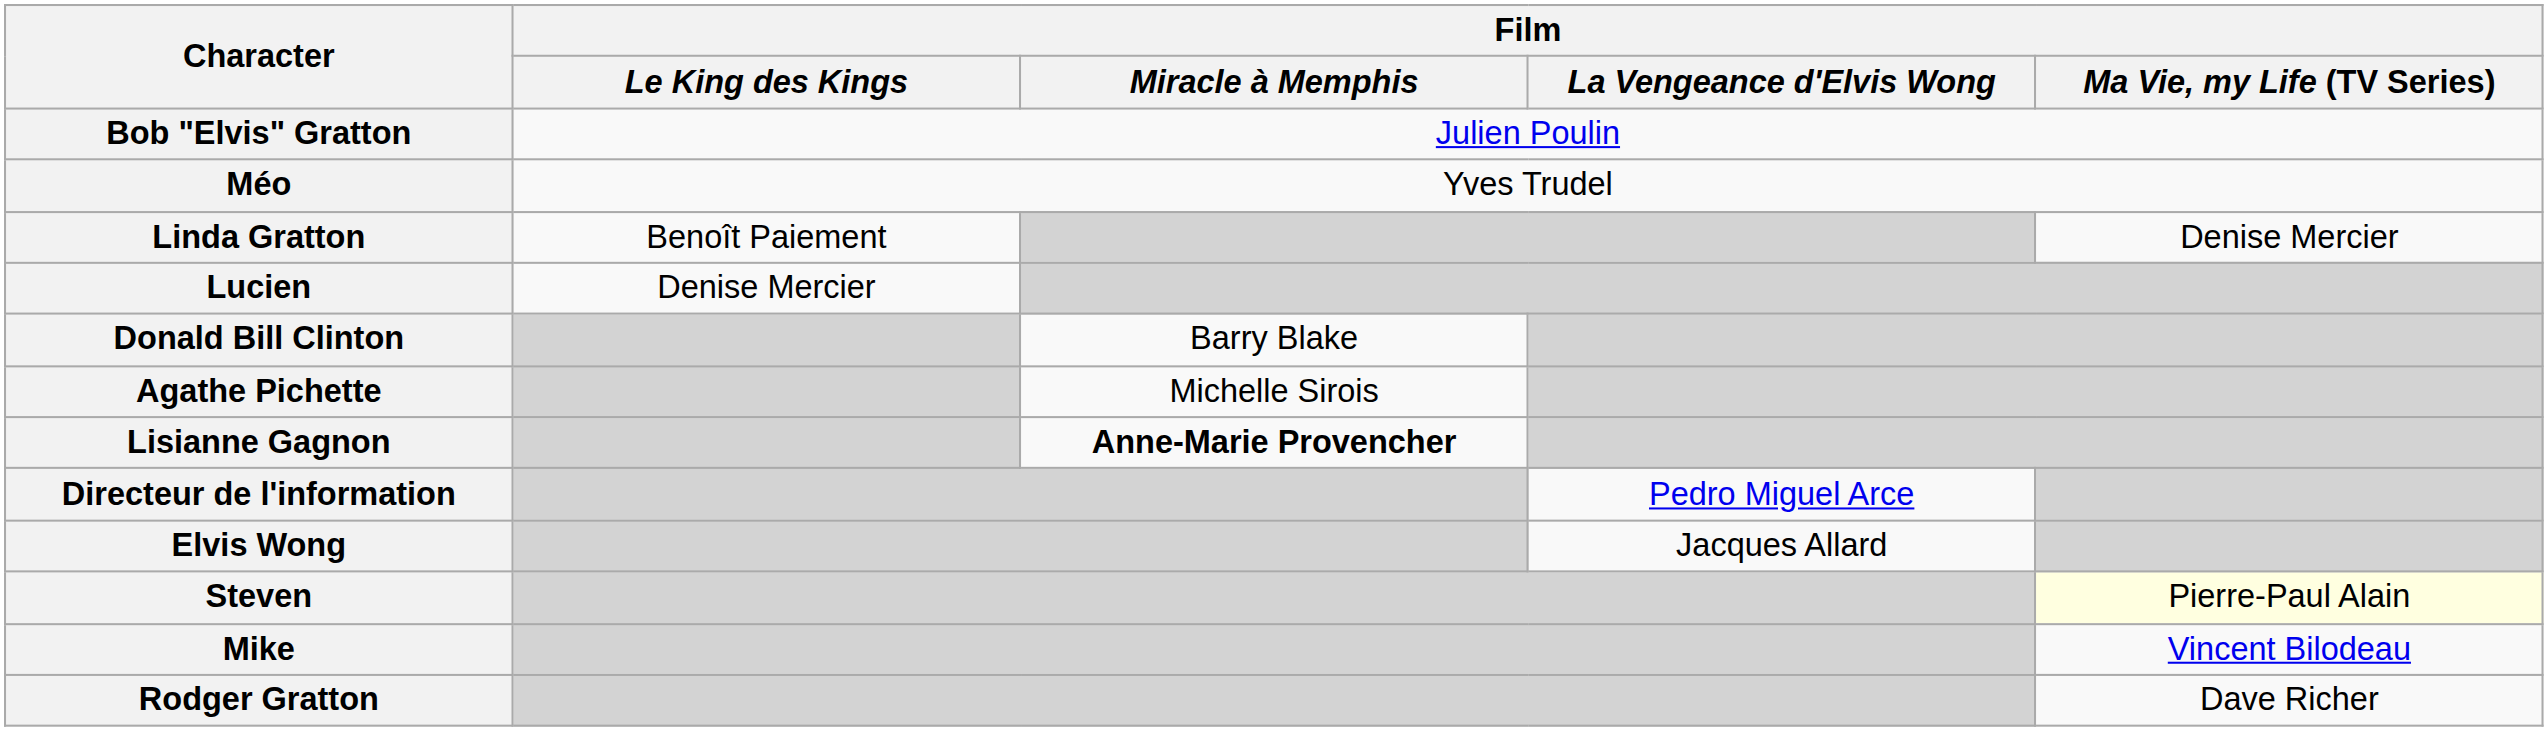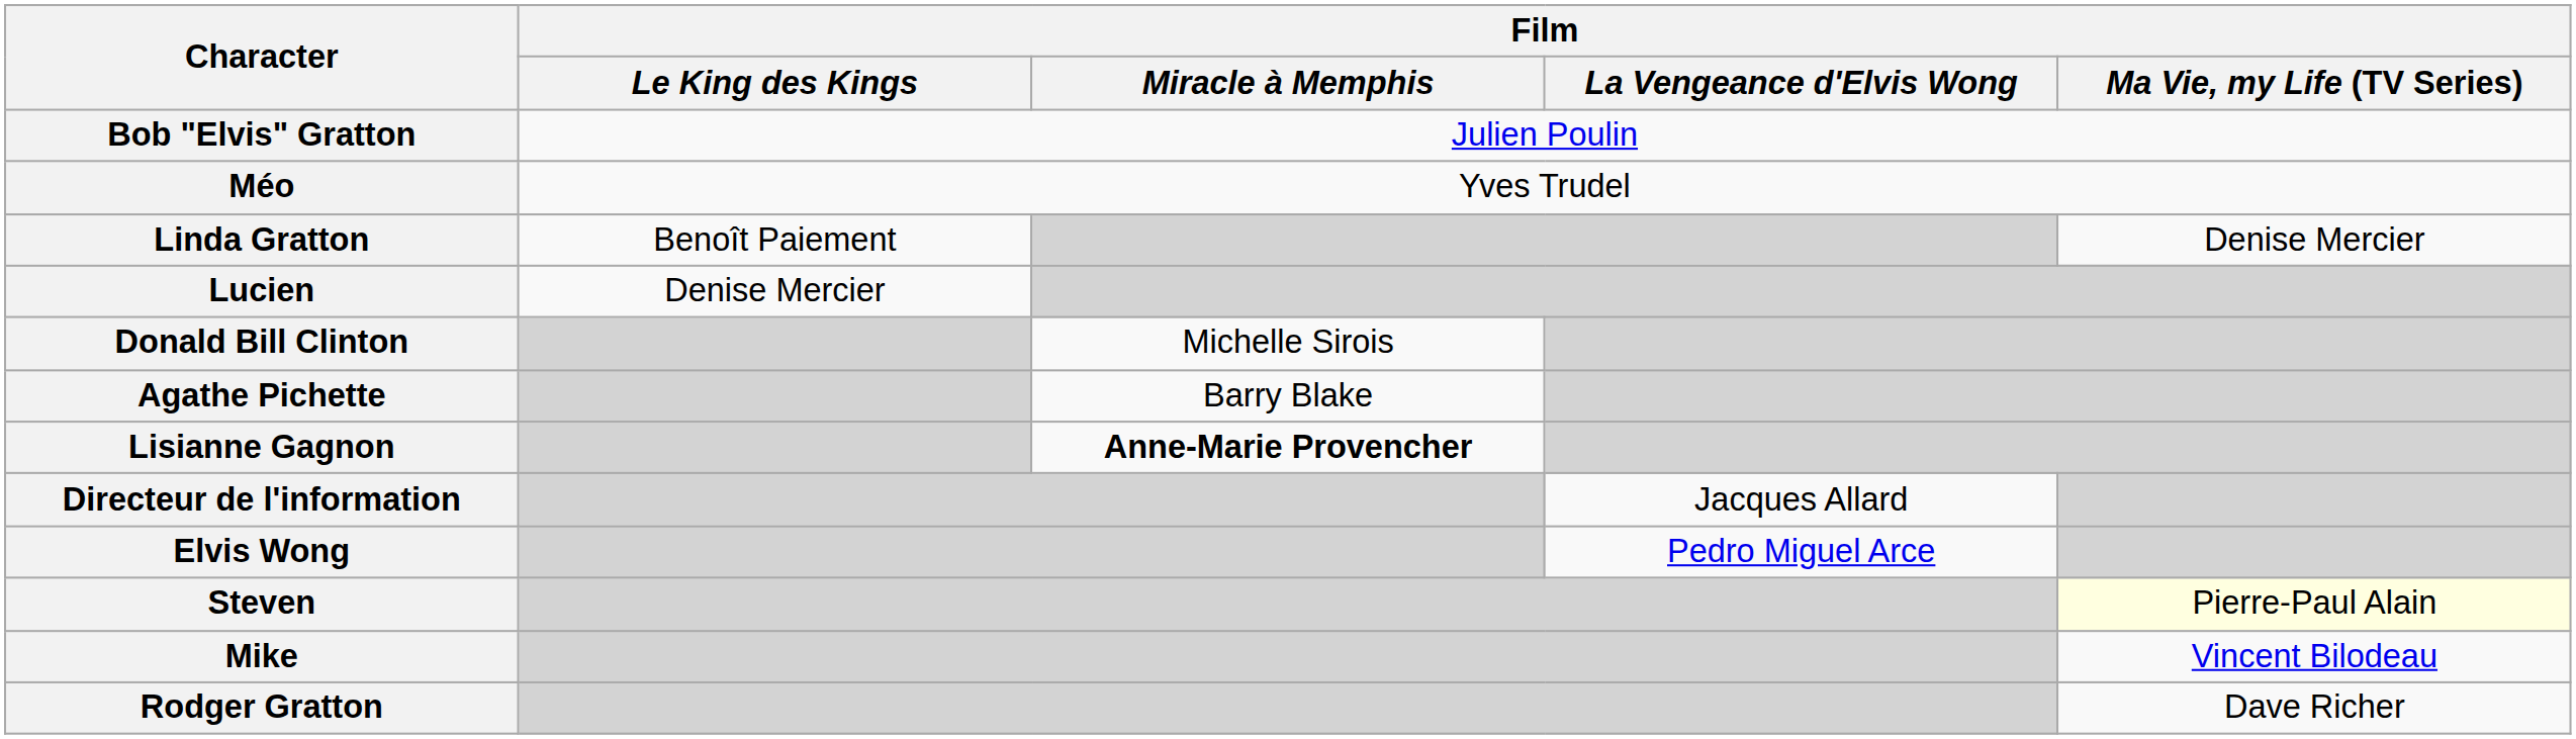 <table class="wikitable" border="1" style="text-align:center; width:99%;">
 <tr>
 <th rowspan="2" width="20%">Character</th>
 <th colspan="4" align="center">Film</th>
 </tr>
 <tr>
 <th align="center" width="20%"><em>Le King des Kings</em></th>
 <th align="center" width="20%"><em>Miracle à Memphis</em></th>
 <th align="center" width="20%"><em>La Vengeance d'Elvis Wong</em></th>
 <th align="center" width="20%"><em>Ma Vie, my Life</em> (TV Series)</th>
 </tr>
 <tr>
 <th>Bob "Elvis" Gratton</th>
 <td colspan="4"><a href='#'>Julien Poulin</a></td>
 </tr>
 <tr>
 <th>Méo</th>
 <td colspan="4">Yves Trudel</td>
 </tr>
 <tr>
 <th>Linda Gratton</th>
 <td colspan="1">Benoît Paiement</td>
 <td colspan="2" style="background:#d3d3d3;"></td>
 <td colspan="3">Denise Mercier</td>
 </tr>
 <tr>
 <th>Lucien</th>
 <td colspan="1">Denise Mercier</td>
 <td colspan="3" style="background:#d3d3d3;"></td>
 </tr>
 <tr>
 <th>Donald Bill Clinton</th>
 <td style="background:lightgrey;"> </td>
-<td colspan="1">Barry Blake</td>
+<td colspan="1">Michelle Sirois</td>
 <td colspan="2" style="background:#d3d3d3;"></td>
 </tr>
 <tr>
 <th>Agathe Pichette</th>
 <td style="background:lightgrey;"> </td>
-<td colspan="1">Michelle Sirois</td>
+<td colspan="1">Barry Blake</td>
 <td colspan="2" style="background:#d3d3d3;"></td>
 </tr>
 <tr>
 <th>Lisianne Gagnon</th>
 <td style="background:lightgrey;"> </td>
 <td colspan="1"><strong>Anne-Marie Provencher</strong></td>
 <td colspan="2" style="background:#d3d3d3;"></td>
 </tr>
 <tr>
 <th>Directeur de l'information</th>
 <td colspan="2" style="background:#d3d3d3;"></td>
-<td colspan="1"><a href='#'>Pedro Miguel Arce</a></td>
+<td colspan="1">Jacques Allard</td>
 <td style="background:lightgrey;"> </td>
 </tr>
 <tr>
 <th>Elvis Wong</th>
 <td colspan="2" style="background:#d3d3d3;"></td>
-<td colspan="1">Jacques Allard</td>
+<td colspan="1"><a href='#'>Pedro Miguel Arce</a></td>
 <td style="background:lightgrey;"> </td>
 </tr>
 <tr>
 <th>Steven</th>
 <td colspan="3" style="background:#d3d3d3;"></td>
 <td colspan="1" style="background: lightyellow;">Pierre-Paul Alain</td>
 </tr>
 <tr>
 <th>Mike</th>
 <td colspan="3" style="background:#d3d3d3;"></td>
 <td colspan="1"><a href='#'>Vincent Bilodeau</a></td>
 </tr>
 <tr>
 <th>Rodger Gratton</th>
 <td colspan="3" style="background:#d3d3d3;"></td>
 <td colspan="1">Dave Richer</td>
 </tr>
 </table>
